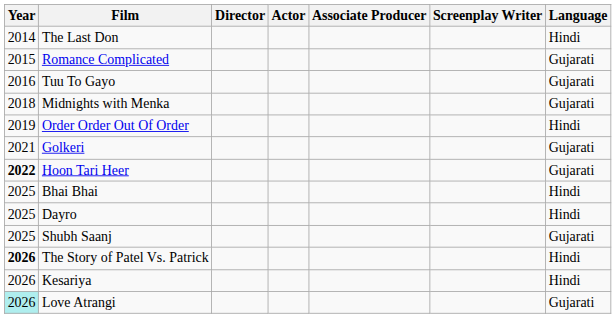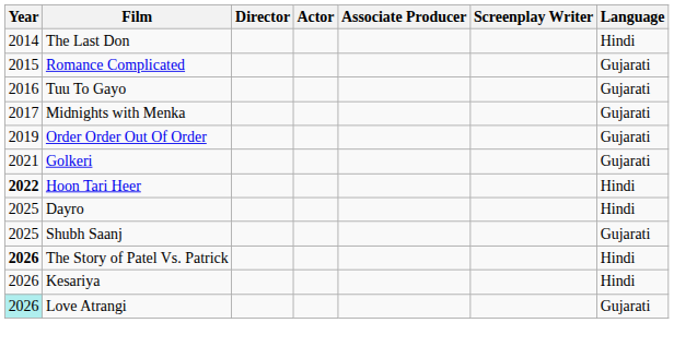 <table class="wikitable">
 <tr>
 <th>Year</th>
 <th>Film</th>
 <th>Director</th>
 <th>Actor</th>
 <th>Associate Producer</th>
 <th>Screenplay Writer</th>
 <th>Language</th>
 </tr>
 <tr>
 <td>2014</td>
 <td>The Last Don</td>
 <td></td>
 <td></td>
 <td></td>
 <td></td>
 <td>Hindi</td>
 </tr>
 <tr>
 <td>2015</td>
 <td><a href='#'>Romance Complicated</a></td>
 <td></td>
 <td></td>
 <td></td>
 <td></td>
 <td>Gujarati</td>
 </tr>
 <tr>
 <td>2016</td>
 <td>Tuu To Gayo</td>
 <td></td>
 <td></td>
 <td></td>
 <td></td>
 <td>Gujarati</td>
 </tr>
 <tr>
-<td>2018</td>
+<td>2017</td>
 <td>Midnights with Menka</td>
 <td></td>
 <td></td>
 <td></td>
 <td></td>
 <td>Gujarati</td>
 </tr>
 <tr>
 <td>2019</td>
 <td><a href='#'>Order Order Out Of Order</a></td>
 <td></td>
 <td></td>
 <td></td>
 <td></td>
-<td>Hindi</td>
+<td>Gujarati</td>
 </tr>
 <tr>
 <td>2021</td>
 <td><a href='#'>Golkeri</a></td>
 <td></td>
 <td></td>
 <td></td>
 <td></td>
 <td>Gujarati</td>
 </tr>
 <tr>
 <td><strong>2022</strong></td>
 <td><a href='#'>Hoon Tari Heer</a></td>
-<td></td>
-<td></td>
-<td></td>
-<td></td>
-<td>Gujarati</td>
-</tr>
-<tr>
-<td>2025</td>
-<td>Bhai Bhai</td>
 <td></td>
 <td></td>
 <td></td>
 <td></td>
 <td>Hindi</td>
 </tr>
 <tr>
 <td>2025</td>
 <td>Dayro </td>
 <td></td>
 <td></td>
 <td></td>
 <td></td>
 <td>Hindi</td>
 </tr>
 <tr>
 <td>2025</td>
 <td>Shubh Saanj </td>
 <td></td>
 <td></td>
 <td></td>
 <td></td>
 <td>Gujarati</td>
 </tr>
 <tr>
 <td><strong>2026</strong></td>
 <td>The Story of Patel Vs. Patrick</td>
 <td></td>
 <td></td>
 <td></td>
 <td></td>
 <td>Hindi</td>
 </tr>
 <tr>
 <td>2026</td>
 <td>Kesariya</td>
 <td></td>
 <td></td>
 <td></td>
 <td></td>
 <td>Hindi</td>
 </tr>
 <tr>
 <td style="background: paleturquoise;">2026</td>
 <td>Love Atrangi</td>
 <td></td>
 <td></td>
 <td></td>
 <td></td>
 <td>Gujarati</td>
 </tr>
 </table>
